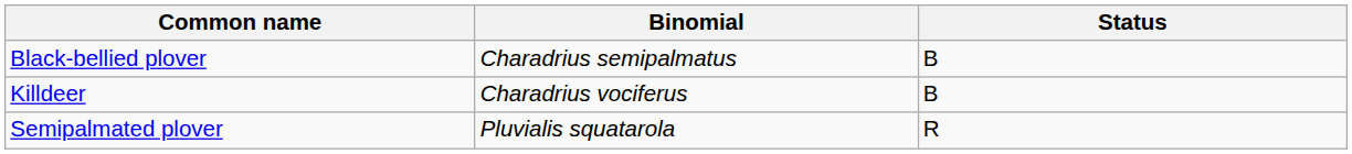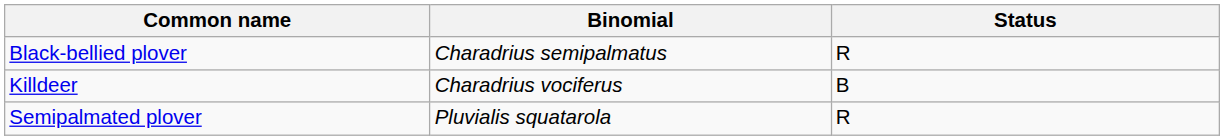 <table width=60% class="wikitable">
 <tr>
 <th width=35%>Common name</th>
 <th width=33%>Binomial</th>
 <th width=32%>Status</th>
 </tr>
 <tr>
 <td><a href='#'>Black-bellied plover</a></td>
 <td><em>Charadrius semipalmatus</em></td>
-<td>B</td>
+<td>R</td>
 </tr>
 <tr>
 <td><a href='#'>Killdeer</a></td>
 <td><em>Charadrius vociferus</em></td>
 <td>B</td>
 </tr>
 <tr>
 <td><a href='#'>Semipalmated plover</a></td>
 <td><em>Pluvialis squatarola</em></td>
 <td>R</td>
 </tr>
 </table>
